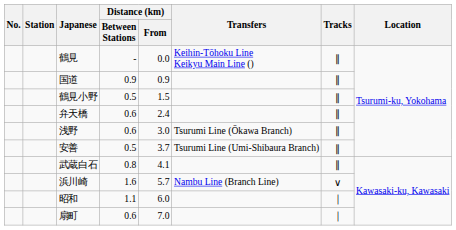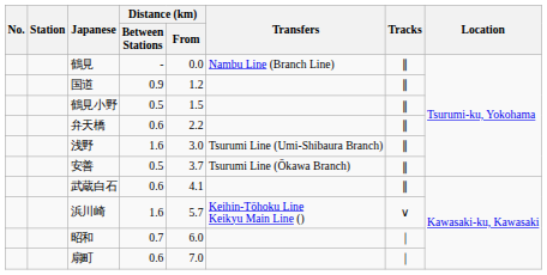 <table class="wikitable">
 <tr>
 <th rowspan="2">No.</th>
 <th rowspan="2">Station</th>
 <th rowspan="2">Japanese</th>
 <th colspan="2">Distance (km)</th>
 <th rowspan="2">Transfers</th>
 <th rowspan="2">Tracks</th>
 <th rowspan="2">Location</th>
 </tr>
 <tr>
 <th style="width:2.5em;">Between<br>Stations</th>
 <th style="width:3em;">From<br></th>
 </tr>
 <tr>
 <td></td>
 <td></td>
 <td>鶴見</td>
 <td style="text-align:right;">-</td>
 <td style="text-align:right;">0.0</td>
-<td> <a href='#'>Keihin-Tōhoku Line</a><br> <a href='#'>Keikyu Main Line</a> ()</td>
+<td> <a href='#'>Nambu Line</a> (Branch Line)</td>
 <td style="text-align:center;">∥</td>
 <td rowspan="6" style="white-space:nowrap;"><a href='#'>Tsurumi-ku, Yokohama</a></td>
 </tr>
 <tr>
 <td></td>
 <td></td>
 <td>国道</td>
 <td style="text-align:right;">0.9</td>
-<td style="text-align:right;">0.9</td>
+<td style="text-align:right;">1.2</td>
 <td> </td>
 <td style="text-align:center;">∥</td>
 </tr>
 <tr>
 <td></td>
 <td></td>
 <td>鶴見小野</td>
 <td style="text-align:right;">0.5</td>
 <td style="text-align:right;">1.5</td>
 <td> </td>
 <td style="text-align:center;">∥</td>
 </tr>
 <tr>
 <td></td>
 <td></td>
 <td>弁天橋</td>
 <td style="text-align:right;">0.6</td>
-<td style="text-align:right;">2.4</td>
+<td style="text-align:right;">2.2</td>
 <td> </td>
 <td style="text-align:center;">∥</td>
 </tr>
 <tr>
 <td></td>
 <td></td>
 <td>浅野</td>
-<td style="text-align:right;">0.6</td>
+<td style="text-align:right;">1.6</td>
 <td style="text-align:right;">3.0</td>
-<td> Tsurumi Line (Ōkawa Branch)</td>
+<td> Tsurumi Line (Umi-Shibaura Branch)</td>
 <td style="text-align:center;">∥</td>
 </tr>
 <tr>
 <td></td>
 <td></td>
 <td>安善</td>
 <td style="text-align:right;">0.5</td>
 <td style="text-align:right;">3.7</td>
-<td> Tsurumi Line (Umi-Shibaura Branch)</td>
+<td> Tsurumi Line (Ōkawa Branch)</td>
 <td style="text-align:center;">∥</td>
 </tr>
 <tr>
 <td></td>
 <td></td>
 <td>武蔵白石</td>
-<td style="text-align:right;">0.8</td>
+<td style="text-align:right;">0.6</td>
 <td style="text-align:right;">4.1</td>
 <td> </td>
 <td style="text-align:center;">∥</td>
 <td rowspan="4"><a href='#'>Kawasaki-ku, Kawasaki</a></td>
 </tr>
 <tr>
 <td></td>
 <td></td>
 <td>浜川崎</td>
 <td style="text-align:right;">1.6</td>
 <td style="text-align:right;">5.7</td>
-<td> <a href='#'>Nambu Line</a> (Branch Line)</td>
+<td> <a href='#'>Keihin-Tōhoku Line</a><br> <a href='#'>Keikyu Main Line</a> ()</td>
 <td style="text-align:center;">∨</td>
 </tr>
 <tr>
 <td></td>
 <td></td>
 <td>昭和</td>
-<td style="text-align:right;">1.1</td>
+<td style="text-align:right;">0.7</td>
 <td style="text-align:right;">6.0</td>
 <td> </td>
 <td style="text-align:center;">｜</td>
 </tr>
 <tr>
 <td></td>
 <td></td>
 <td>扇町</td>
 <td style="text-align:right;">0.6</td>
 <td style="text-align:right;">7.0</td>
 <td> </td>
 <td style=" text-align:center;">｜</td>
 </tr>
 </table>
